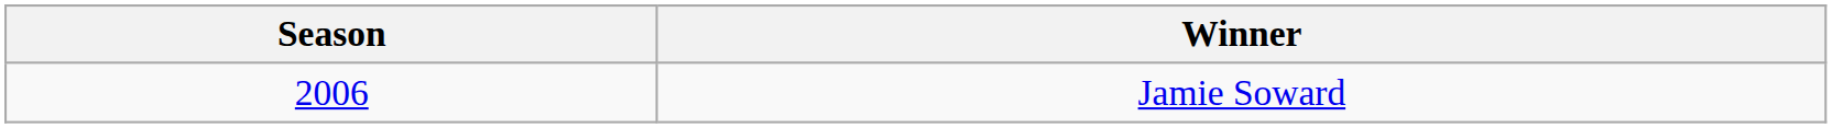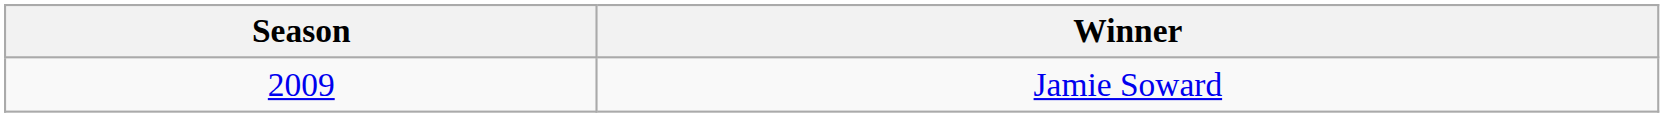 <table class="wikitable" width="50%" style="text-align: center;">
 <tr>
 <th>Season</th>
 <th>Winner</th>
 </tr>
 <tr>
-<td><a href='#'>2006</a></td>
+<td><a href='#'>2009</a></td>
 <td><a href='#'>Jamie Soward</a></td>
 </tr>
 </table>
